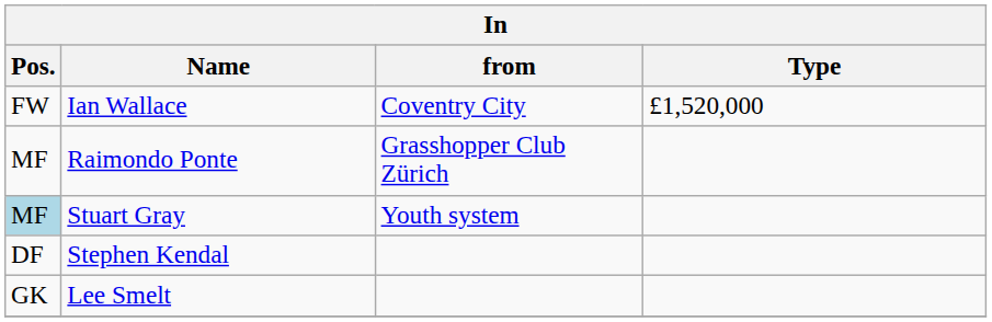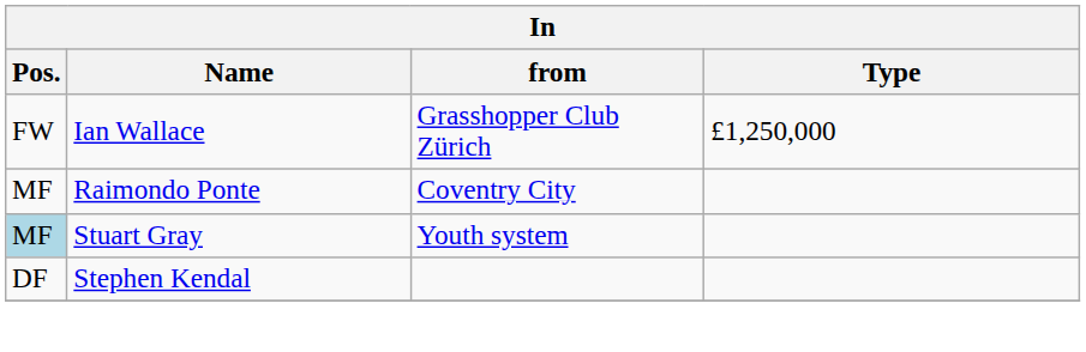 <table class="wikitable" style="font-size:100%;width:99%;">
 <tr>
 <th colspan="4">In</th>
 </tr>
 <tr>
 <th width=3%>Pos.</th>
 <th width=33%>Name</th>
 <th width=28%>from</th>
 <th width=36%>Type</th>
 </tr>
 <tr>
 <td>FW</td>
 <td><a href='#'>Ian Wallace</a></td>
-<td><a href='#'>Coventry City</a></td>
-<td>£1,520,000 </td>
+<td><a href='#'>Grasshopper Club Zürich</a></td>
+<td>£1,250,000 </td>
 </tr>
 <tr>
 <td>MF</td>
 <td><a href='#'>Raimondo Ponte</a></td>
-<td><a href='#'>Grasshopper Club Zürich</a></td>
+<td><a href='#'>Coventry City</a></td>
 <td></td>
 </tr>
 <tr>
 <td style="background: lightblue;">MF</td>
 <td><a href='#'>Stuart Gray</a></td>
 <td><a href='#'>Youth system</a></td>
 <td></td>
 </tr>
 <tr>
 <td>DF</td>
 <td><a href='#'>Stephen Kendal</a></td>
 <td></td>
 <td></td>
 </tr>
 <tr>
-<td>GK</td>
-<td><a href='#'>Lee Smelt</a></td>
-<td></td>
-<td></td>
-</tr>
-<tr>
 </tr>
 </table>
